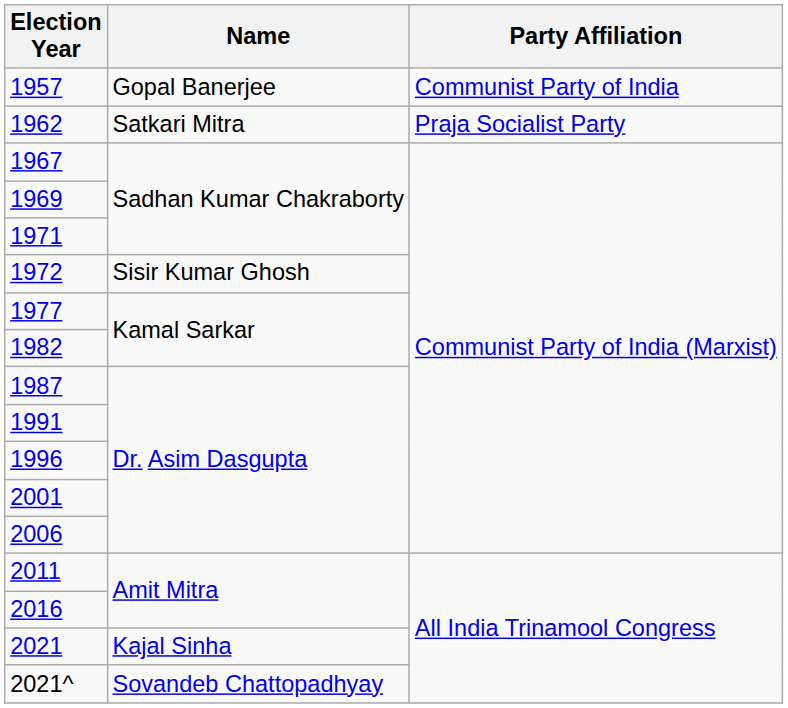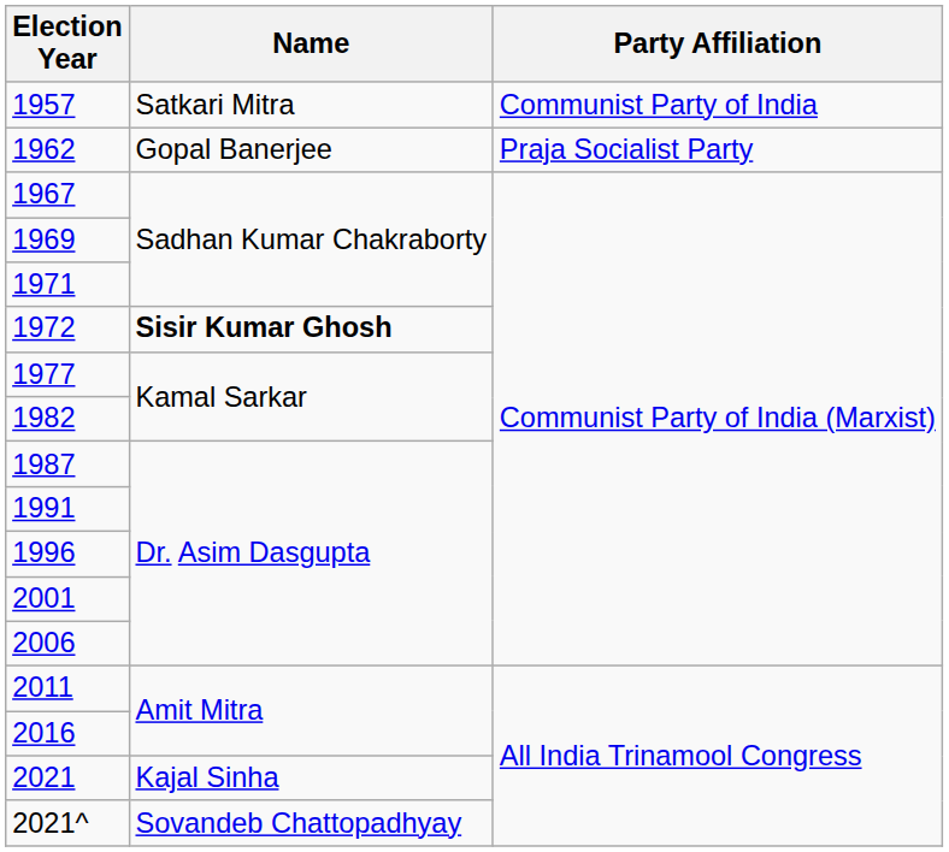 <table class="wikitable sortable">
 <tr>
 <th>Election<br> Year</th>
 <th>Name</th>
 <th>Party Affiliation</th>
 </tr>
 <tr>
 <td><a href='#'>1957</a></td>
-<td>Gopal Banerjee</td>
+<td>Satkari Mitra</td>
 <td><a href='#'>Communist Party of India</a></td>
 </tr>
 <tr>
 <td><a href='#'>1962</a></td>
-<td>Satkari Mitra</td>
+<td>Gopal Banerjee</td>
 <td><a href='#'>Praja Socialist Party</a></td>
 </tr>
 <tr>
 <td><a href='#'>1967</a></td>
 <td rowspan="3">Sadhan Kumar Chakraborty</td>
 <td rowspan="11"><a href='#'>Communist Party of India (Marxist)</a></td>
 </tr>
 <tr>
 <td><a href='#'>1969</a></td>
 </tr>
 <tr>
 <td><a href='#'>1971</a></td>
 </tr>
 <tr>
 <td><a href='#'>1972</a></td>
-<td>Sisir Kumar Ghosh</td>
+<td><strong>Sisir Kumar Ghosh</strong></td>
 </tr>
 <tr>
 <td><a href='#'>1977</a></td>
 <td rowspan="2">Kamal Sarkar</td>
 </tr>
 <tr>
 <td><a href='#'>1982</a></td>
 </tr>
 <tr>
 <td><a href='#'>1987</a></td>
 <td rowspan="5"><a href='#'>Dr.</a> <a href='#'>Asim Dasgupta</a></td>
 </tr>
 <tr>
 <td><a href='#'>1991</a></td>
 </tr>
 <tr>
 <td><a href='#'>1996</a></td>
 </tr>
 <tr>
 <td><a href='#'>2001</a></td>
 </tr>
 <tr>
 <td><a href='#'>2006</a></td>
 </tr>
 <tr>
 <td><a href='#'>2011</a></td>
 <td rowspan="2"><a href='#'>Amit Mitra</a></td>
 <td rowspan="4"><a href='#'>All India Trinamool Congress</a></td>
 </tr>
 <tr>
 <td><a href='#'>2016</a></td>
 </tr>
 <tr>
 <td><a href='#'>2021</a></td>
 <td><a href='#'>Kajal Sinha</a></td>
 </tr>
 <tr>
 <td>2021^</td>
 <td><a href='#'>Sovandeb Chattopadhyay</a></td>
 </tr>
 </table>
